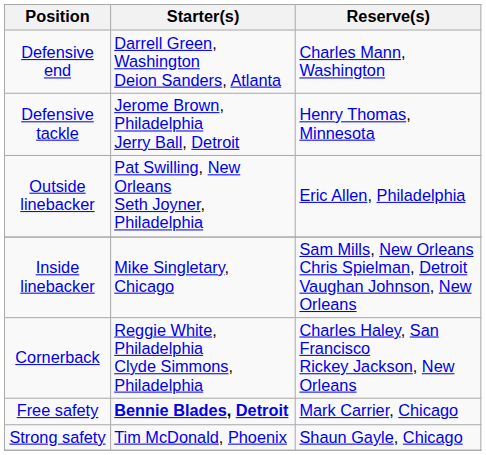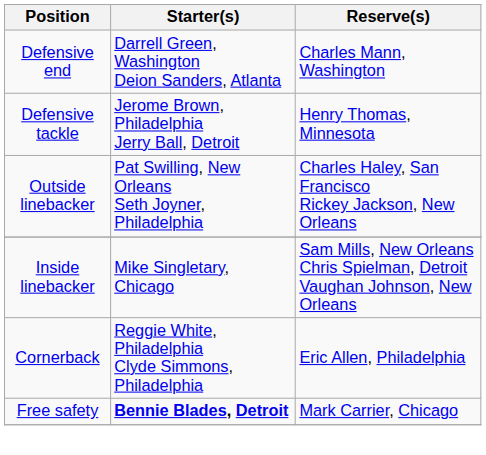 <table class="wikitable" width=75%>
 <tr>
 <th width=10%>Position</th>
 <th width=30%>Starter(s)</th>
 <th width=30%>Reserve(s)</th>
 </tr>
 <tr>
 <td align=center><a href='#'>Defensive end</a></td>
 <td> <a href='#'>Darrell Green</a>, <a href='#'>Washington</a><br> <a href='#'>Deion Sanders</a>, <a href='#'>Atlanta</a></td>
 <td> <a href='#'>Charles Mann</a>, <a href='#'>Washington</a></td>
 </tr>
 <tr>
 <td align=center><a href='#'>Defensive tackle</a></td>
 <td> <a href='#'>Jerome Brown</a>, <a href='#'>Philadelphia</a><br> <a href='#'>Jerry Ball</a>, <a href='#'>Detroit</a></td>
 <td> <a href='#'>Henry Thomas</a>, <a href='#'>Minnesota</a></td>
 </tr>
 <tr>
 <td align=center><a href='#'>Outside linebacker</a></td>
 <td> <a href='#'>Pat Swilling</a>, <a href='#'>New Orleans</a><br> <a href='#'>Seth Joyner</a>, <a href='#'>Philadelphia</a></td>
-<td> <a href='#'>Eric Allen</a>, <a href='#'>Philadelphia</a></td>
+<td> <a href='#'>Charles Haley</a>, <a href='#'>San Francisco</a><br> <a href='#'>Rickey Jackson</a>, <a href='#'>New Orleans</a></td>
 </tr>
 <tr>
 </tr>
 <tr>
 <td align=center><a href='#'>Inside linebacker</a></td>
 <td> <a href='#'>Mike Singletary</a>, <a href='#'>Chicago</a></td>
 <td> <a href='#'>Sam Mills</a>, <a href='#'>New Orleans</a><br> <a href='#'>Chris Spielman</a>, <a href='#'>Detroit</a><br> <a href='#'>Vaughan Johnson</a>, <a href='#'>New Orleans</a></td>
 </tr>
 <tr>
 <td align=center><a href='#'>Cornerback</a></td>
 <td> <a href='#'>Reggie White</a>, <a href='#'>Philadelphia</a><br> <a href='#'>Clyde Simmons</a>, <a href='#'>Philadelphia</a></td>
-<td> <a href='#'>Charles Haley</a>, <a href='#'>San Francisco</a><br> <a href='#'>Rickey Jackson</a>, <a href='#'>New Orleans</a></td>
+<td> <a href='#'>Eric Allen</a>, <a href='#'>Philadelphia</a></td>
 </tr>
 <tr>
 <td align=center><a href='#'>Free safety</a></td>
 <td><strong> <a href='#'>Bennie Blades</a>, <a href='#'>Detroit</a></strong></td>
 <td> <a href='#'>Mark Carrier</a>, <a href='#'>Chicago</a></td>
 </tr>
 <tr>
-<td align=center><a href='#'>Strong safety</a></td>
-<td> <a href='#'>Tim McDonald</a>, <a href='#'>Phoenix</a></td>
-<td> <a href='#'>Shaun Gayle</a>, <a href='#'>Chicago</a></td>
-</tr>
-<tr>
 </tr>
 </table>
